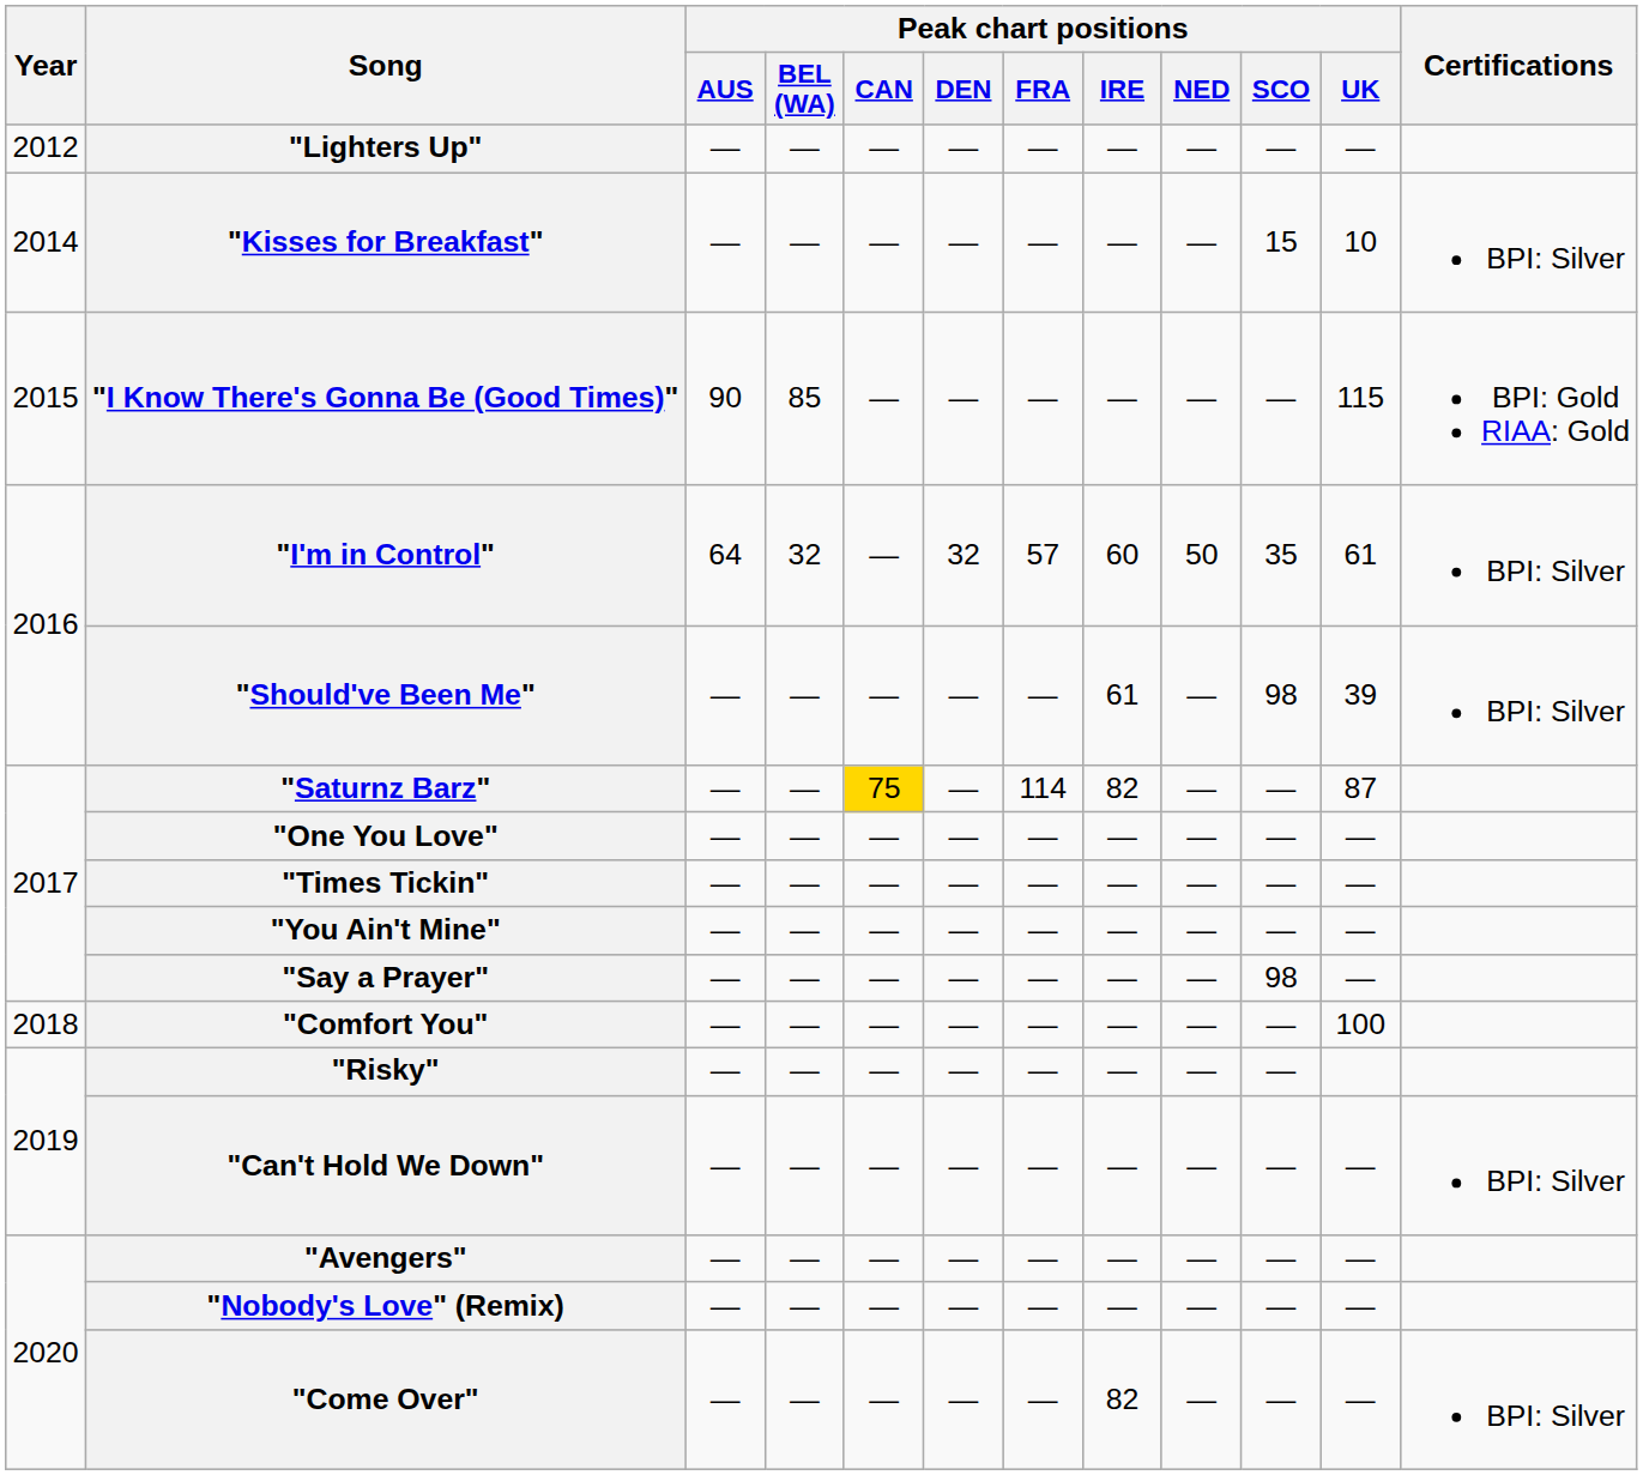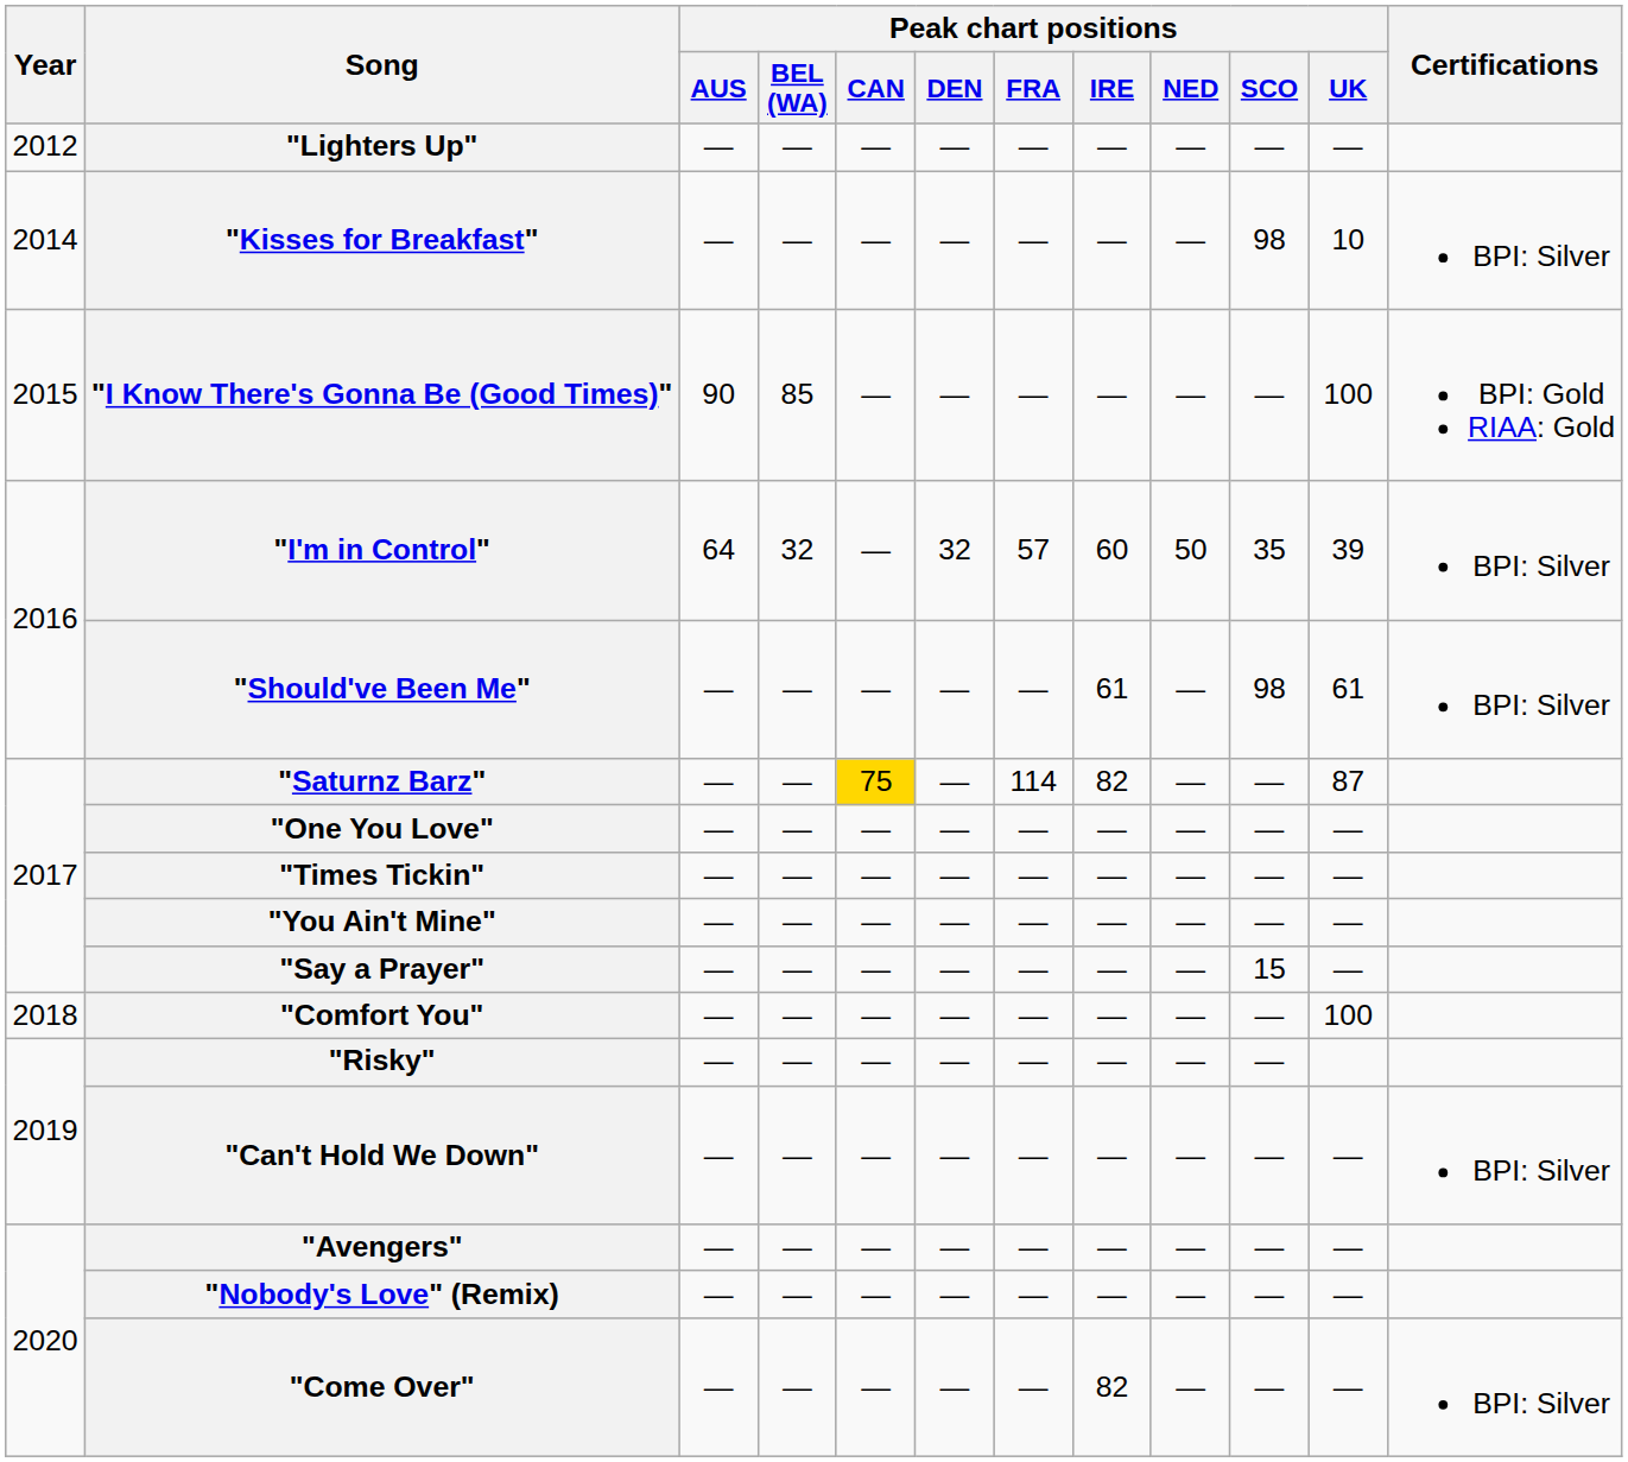 <table class="wikitable plainrowheaders" style="text-align:center">
 <tr>
 <th scope="col" rowspan="2">Year</th>
 <th scope="col" rowspan="2">Song</th>
 <th scope="col" colspan="9">Peak chart positions</th>
 <th scope="col" rowspan="2">Certifications</th>
 </tr>
 <tr>
 <th scope="col" style="width:2.5em;font-size:90%;"><a href='#'>AUS</a><br></th>
 <th scope="col" style="width:2.5em;font-size:90%;"><a href='#'>BEL<br>(WA)</a></th>
 <th scope="col" style="width:2.5em;font-size:90%;"><a href='#'>CAN</a><br></th>
 <th scope="col" style="width:2.5em;font-size:90%;"><a href='#'>DEN</a><br></th>
 <th scope="col" style="width:2.5em;font-size:90%;"><a href='#'>FRA</a><br></th>
 <th scope="col" style="width:2.5em;font-size:90%;"><a href='#'>IRE</a><br></th>
 <th scope="col" style="width:2.5em;font-size:90%;"><a href='#'>NED</a><br></th>
 <th scope="col" style="width:2.5em;font-size:90%;"><a href='#'>SCO</a></th>
 <th scope="col" style="width:2.5em;font-size:90%;"><a href='#'>UK</a><br></th>
 </tr>
 <tr>
 <td>2012</td>
 <th scope="row">"Lighters Up"<br></th>
 <td>—</td>
 <td>—</td>
 <td>—</td>
 <td>—</td>
 <td>—</td>
 <td>—</td>
 <td>—</td>
 <td>—</td>
 <td>—</td>
 <td></td>
 </tr>
 <tr>
 <td>2014</td>
 <th scope="row">"<a href='#'>Kisses for Breakfast</a>"<br></th>
 <td>—</td>
 <td>—</td>
 <td>—</td>
 <td>—</td>
 <td>—</td>
 <td>—</td>
 <td>—</td>
-<td>15</td>
+<td>98</td>
 <td>10</td>
 <td><br><ul><li>BPI: Silver</li></ul></td>
 </tr>
 <tr>
 <td>2015</td>
 <th scope="row">"<a href='#'>I Know There's Gonna Be (Good Times)</a>"<br></th>
 <td>90</td>
 <td>85</td>
 <td>—</td>
 <td>—</td>
 <td>—</td>
 <td>—</td>
 <td>—</td>
 <td>—</td>
-<td>115</td>
+<td>100</td>
 <td><br><ul><li>BPI: Gold</li><li><a href='#'>RIAA</a>: Gold</li></ul></td>
 </tr>
 <tr>
 <td rowspan="2">2016</td>
 <th scope="row">"<a href='#'>I'm in Control</a>"<br></th>
 <td>64</td>
 <td>32</td>
 <td>—</td>
 <td>32</td>
 <td>57</td>
 <td>60</td>
 <td>50</td>
 <td>35</td>
-<td>61</td>
+<td>39</td>
 <td><br><ul><li>BPI: Silver</li></ul></td>
 </tr>
 <tr>
 <th scope="row">"<a href='#'>Should've Been Me</a>"<br></th>
 <td>—</td>
 <td>—</td>
 <td>—</td>
 <td>—</td>
 <td>—</td>
 <td>61</td>
 <td>—</td>
 <td>98</td>
-<td>39</td>
+<td>61</td>
 <td><br><ul><li>BPI: Silver</li></ul></td>
 </tr>
 <tr>
 <td rowspan="5">2017</td>
 <th scope="row">"<a href='#'>Saturnz Barz</a>"<br></th>
 <td>—</td>
 <td>—</td>
 <td style="background: gold;">75</td>
 <td>—</td>
 <td>114</td>
 <td>82</td>
 <td>—</td>
 <td>—</td>
 <td>87</td>
 <td></td>
 </tr>
 <tr>
 <th scope="row">"One You Love"<br></th>
 <td>—</td>
 <td>—</td>
 <td>—</td>
 <td>—</td>
 <td>—</td>
 <td>—</td>
 <td>—</td>
 <td>—</td>
 <td>—</td>
 <td></td>
 </tr>
 <tr>
 <th scope="row">"Times Tickin"<br></th>
 <td>—</td>
 <td>—</td>
 <td>—</td>
 <td>—</td>
 <td>—</td>
 <td>—</td>
 <td>—</td>
 <td>—</td>
 <td>—</td>
 <td></td>
 </tr>
 <tr>
 <th scope="row">"You Ain't Mine"<br></th>
 <td>—</td>
 <td>—</td>
 <td>—</td>
 <td>—</td>
 <td>—</td>
 <td>—</td>
 <td>—</td>
 <td>—</td>
 <td>—</td>
 <td></td>
 </tr>
 <tr>
 <th scope="row">"Say a Prayer"<br></th>
 <td>—</td>
 <td>—</td>
 <td>—</td>
 <td>—</td>
 <td>—</td>
 <td>—</td>
 <td>—</td>
-<td>98</td>
+<td>15</td>
 <td>—</td>
 <td></td>
 </tr>
 <tr>
 <td>2018</td>
 <th scope="row">"Comfort You"<br></th>
 <td>—</td>
 <td>—</td>
 <td>—</td>
 <td>—</td>
 <td>—</td>
 <td>—</td>
 <td>—</td>
 <td>—</td>
 <td>100</td>
 <td></td>
 </tr>
 <tr>
 <td rowspan="2">2019</td>
 <th scope="row">"Risky"<br></th>
 <td>—</td>
 <td>—</td>
 <td>—</td>
 <td>—</td>
 <td>—</td>
 <td>—</td>
 <td>—</td>
 <td>—</td>
 <td></td>
 </tr>
 <tr>
 <th scope="row">"Can't Hold We Down"<br></th>
 <td>—</td>
 <td>—</td>
 <td>—</td>
 <td>—</td>
 <td>—</td>
 <td>—</td>
 <td>—</td>
 <td>—</td>
 <td>—</td>
 <td><br><ul><li>BPI: Silver</li></ul></td>
 </tr>
 <tr>
 <td rowspan="3">2020</td>
 <th scope="row">"Avengers"<br></th>
 <td>—</td>
 <td>—</td>
 <td>—</td>
 <td>—</td>
 <td>—</td>
 <td>—</td>
 <td>—</td>
 <td>—</td>
 <td>—</td>
 <td></td>
 </tr>
 <tr>
 <th scope="row">"<a href='#'>Nobody's Love</a>" (Remix)<br></th>
 <td>—</td>
 <td>—</td>
 <td>—</td>
 <td>—</td>
 <td>—</td>
 <td>—</td>
 <td>—</td>
 <td>—</td>
 <td>—</td>
 <td></td>
 </tr>
 <tr>
 <th scope="row">"Come Over"<br></th>
 <td>—</td>
 <td>—</td>
 <td>—</td>
 <td>—</td>
 <td>—</td>
 <td>82</td>
 <td>—</td>
 <td>—</td>
 <td>—</td>
 <td><br><ul><li>BPI: Silver</li></ul></td>
 </tr>
 </table>
